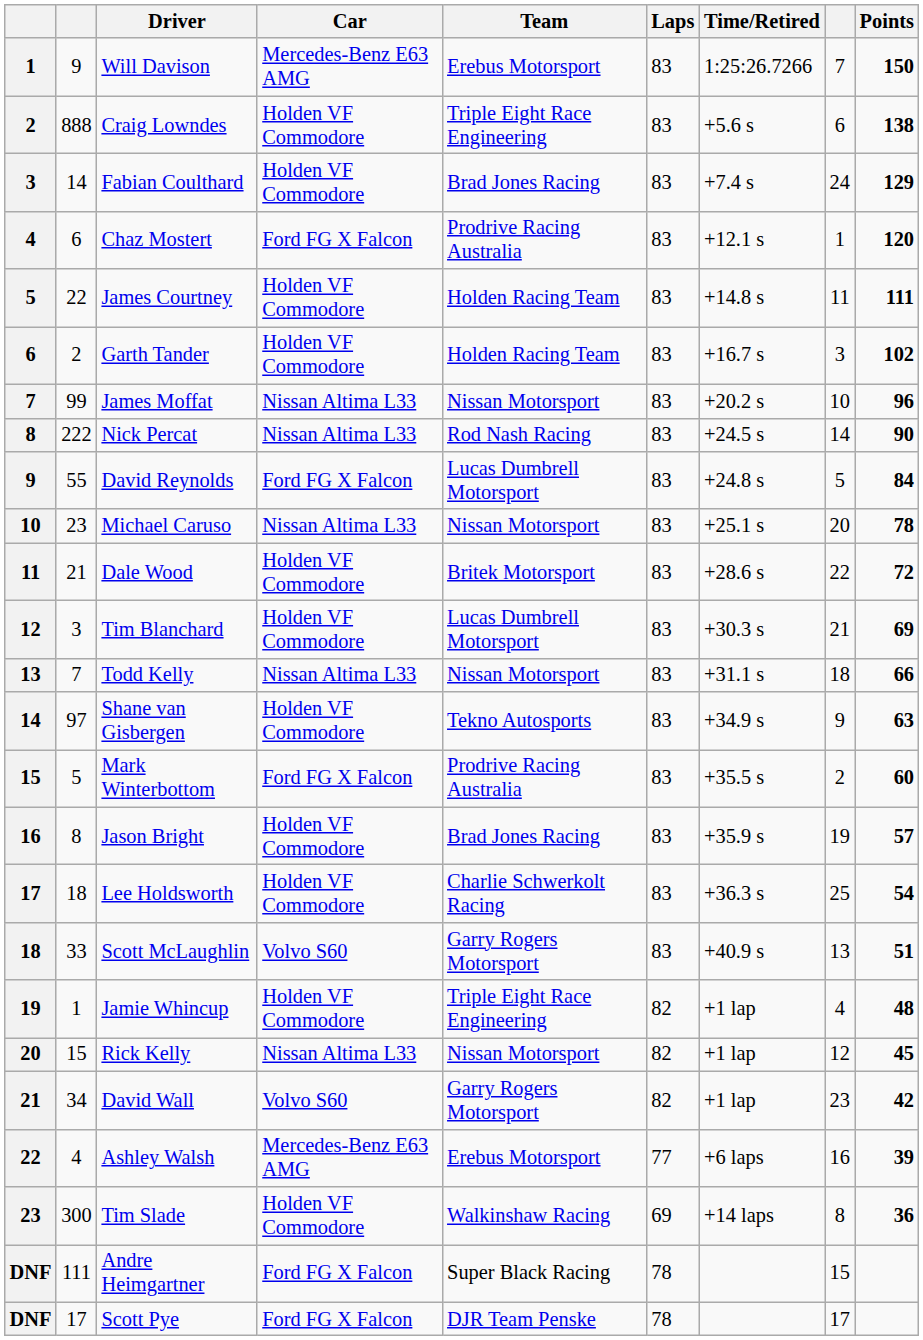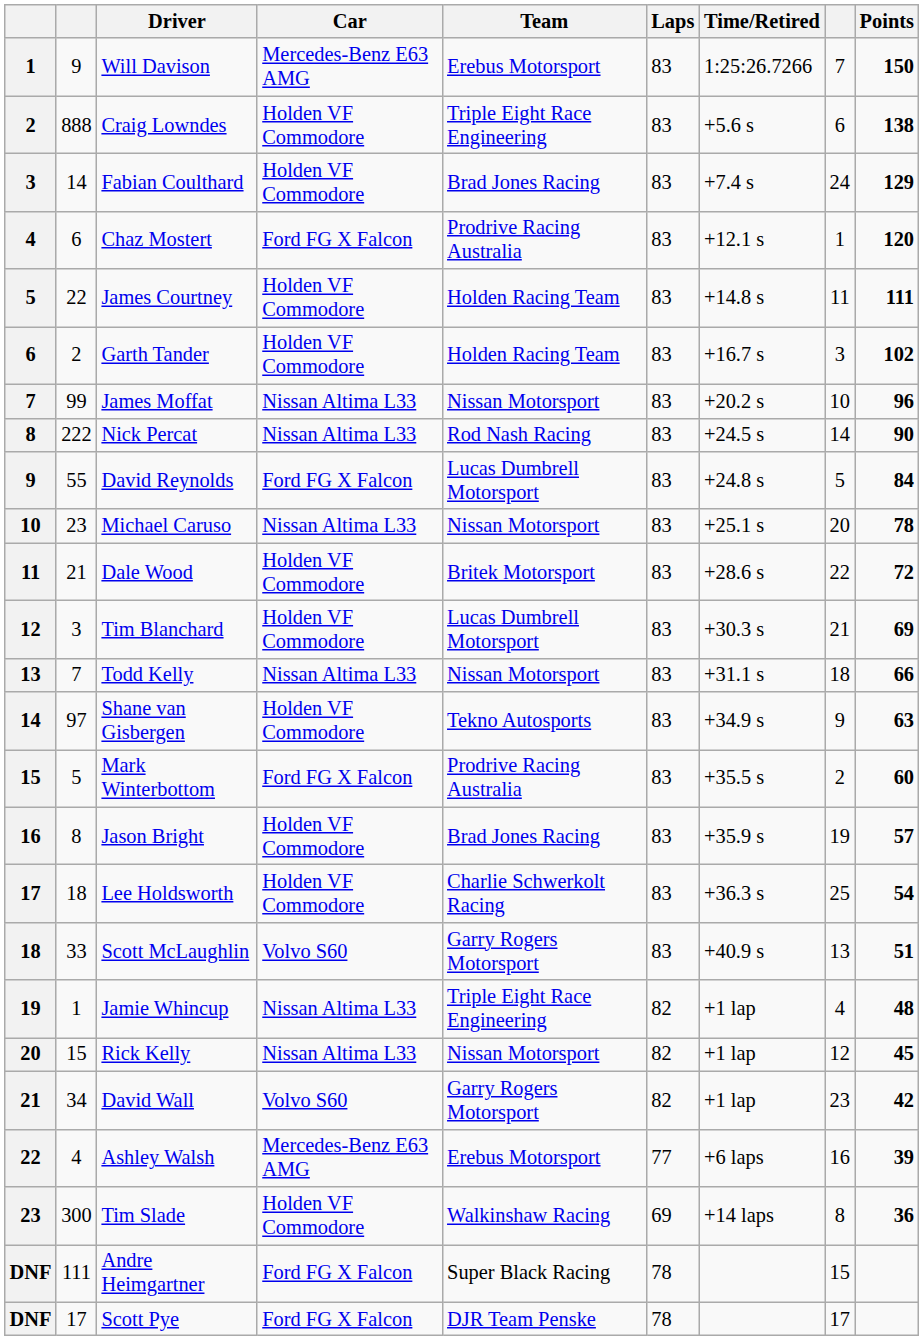 <table class="wikitable" style="font-size: 85%">
 <tr>
 <th></th>
 <th></th>
 <th>Driver</th>
 <th>Car</th>
 <th>Team</th>
 <th>Laps</th>
 <th>Time/Retired</th>
 <th></th>
 <th>Points</th>
 </tr>
 <tr>
 <th>1</th>
 <td align="center">9</td>
 <td> <a href='#'>Will Davison</a></td>
 <td><a href='#'>Mercedes-Benz E63 AMG</a></td>
 <td><a href='#'>Erebus Motorsport</a></td>
 <td>83</td>
 <td>1:25:26.7266</td>
 <td align="center">7</td>
 <td align="right"><strong>150</strong></td>
 </tr>
 <tr>
 <th>2</th>
 <td align="center">888</td>
 <td> <a href='#'>Craig Lowndes</a></td>
 <td><a href='#'>Holden VF Commodore</a></td>
 <td><a href='#'>Triple Eight Race Engineering</a></td>
 <td>83</td>
 <td>+5.6 s</td>
 <td align="center">6</td>
 <td align="right"><strong>138</strong></td>
 </tr>
 <tr>
 <th>3</th>
 <td align="center">14</td>
 <td> <a href='#'>Fabian Coulthard</a></td>
 <td><a href='#'>Holden VF Commodore</a></td>
 <td><a href='#'>Brad Jones Racing</a></td>
 <td>83</td>
 <td>+7.4 s</td>
 <td align="center">24</td>
 <td align="right"><strong>129</strong></td>
 </tr>
 <tr>
 <th>4</th>
 <td align="center">6</td>
 <td> <a href='#'>Chaz Mostert</a></td>
 <td><a href='#'>Ford FG X Falcon</a></td>
 <td><a href='#'>Prodrive Racing Australia</a></td>
 <td>83</td>
 <td>+12.1 s</td>
 <td align="center">1</td>
 <td align="right"><strong>120</strong></td>
 </tr>
 <tr>
 <th>5</th>
 <td align="center">22</td>
 <td> <a href='#'>James Courtney</a></td>
 <td><a href='#'>Holden VF Commodore</a></td>
 <td><a href='#'>Holden Racing Team</a></td>
 <td>83</td>
 <td>+14.8 s</td>
 <td align="center">11</td>
 <td align="right"><strong>111</strong></td>
 </tr>
 <tr>
 <th>6</th>
 <td align="center">2</td>
 <td> <a href='#'>Garth Tander</a></td>
 <td><a href='#'>Holden VF Commodore</a></td>
 <td><a href='#'>Holden Racing Team</a></td>
 <td>83</td>
 <td>+16.7 s</td>
 <td align="center">3</td>
 <td align="right"><strong>102</strong></td>
 </tr>
 <tr>
 <th>7</th>
 <td align="center">99</td>
 <td> <a href='#'>James Moffat</a></td>
 <td><a href='#'>Nissan Altima L33</a></td>
 <td><a href='#'>Nissan Motorsport</a></td>
 <td>83</td>
 <td>+20.2 s</td>
 <td align="center">10</td>
 <td align="right"><strong>96</strong></td>
 </tr>
 <tr>
 <th>8</th>
 <td align="center">222</td>
 <td> <a href='#'>Nick Percat</a></td>
 <td><a href='#'>Nissan Altima L33</a></td>
 <td><a href='#'>Rod Nash Racing</a></td>
 <td>83</td>
 <td>+24.5 s</td>
 <td align="center">14</td>
 <td align="right"><strong>90</strong></td>
 </tr>
 <tr>
 <th>9</th>
 <td align="center">55</td>
 <td> <a href='#'>David Reynolds</a></td>
 <td><a href='#'>Ford FG X Falcon</a></td>
 <td><a href='#'>Lucas Dumbrell Motorsport</a></td>
 <td>83</td>
 <td>+24.8 s</td>
 <td align="center">5</td>
 <td align="right"><strong>84</strong></td>
 </tr>
 <tr>
 <th>10</th>
 <td align="center">23</td>
 <td> <a href='#'>Michael Caruso</a></td>
 <td><a href='#'>Nissan Altima L33</a></td>
 <td><a href='#'>Nissan Motorsport</a></td>
 <td>83</td>
 <td>+25.1 s</td>
 <td align="center">20</td>
 <td align="right"><strong>78</strong></td>
 </tr>
 <tr>
 <th>11</th>
 <td align="center">21</td>
 <td> <a href='#'>Dale Wood</a></td>
 <td><a href='#'>Holden VF Commodore</a></td>
 <td><a href='#'>Britek Motorsport</a></td>
 <td>83</td>
 <td>+28.6 s</td>
 <td align="center">22</td>
 <td align="right"><strong>72</strong></td>
 </tr>
 <tr>
 <th>12</th>
 <td align="center">3</td>
 <td> <a href='#'>Tim Blanchard</a></td>
 <td><a href='#'>Holden VF Commodore</a></td>
 <td><a href='#'>Lucas Dumbrell Motorsport</a></td>
 <td>83</td>
 <td>+30.3 s</td>
 <td align="center">21</td>
 <td align="right"><strong>69</strong></td>
 </tr>
 <tr>
 <th>13</th>
 <td align="center">7</td>
 <td> <a href='#'>Todd Kelly</a></td>
 <td><a href='#'>Nissan Altima L33</a></td>
 <td><a href='#'>Nissan Motorsport</a></td>
 <td>83</td>
 <td>+31.1 s</td>
 <td align="center">18</td>
 <td align="right"><strong>66</strong></td>
 </tr>
 <tr>
 <th>14</th>
 <td align="center">97</td>
 <td> <a href='#'>Shane van Gisbergen</a></td>
 <td><a href='#'>Holden VF Commodore</a></td>
 <td><a href='#'>Tekno Autosports</a></td>
 <td>83</td>
 <td>+34.9 s</td>
 <td align="center">9</td>
 <td align="right"><strong>63</strong></td>
 </tr>
 <tr>
 <th>15</th>
 <td align="center">5</td>
 <td> <a href='#'>Mark Winterbottom</a></td>
 <td><a href='#'>Ford FG X Falcon</a></td>
 <td><a href='#'>Prodrive Racing Australia</a></td>
 <td>83</td>
 <td>+35.5 s</td>
 <td align="center">2</td>
 <td align="right"><strong>60</strong></td>
 </tr>
 <tr>
 <th>16</th>
 <td align="center">8</td>
 <td> <a href='#'>Jason Bright</a></td>
 <td><a href='#'>Holden VF Commodore</a></td>
 <td><a href='#'>Brad Jones Racing</a></td>
 <td>83</td>
 <td>+35.9 s</td>
 <td align="center">19</td>
 <td align="right"><strong>57</strong></td>
 </tr>
 <tr>
 <th>17</th>
 <td align="center">18</td>
 <td> <a href='#'>Lee Holdsworth</a></td>
 <td><a href='#'>Holden VF Commodore</a></td>
 <td><a href='#'>Charlie Schwerkolt Racing</a></td>
 <td>83</td>
 <td>+36.3 s</td>
 <td align="center">25</td>
 <td align="right"><strong>54</strong></td>
 </tr>
 <tr>
 <th>18</th>
 <td align="center">33</td>
 <td> <a href='#'>Scott McLaughlin</a></td>
 <td><a href='#'>Volvo S60</a></td>
 <td><a href='#'>Garry Rogers Motorsport</a></td>
 <td>83</td>
 <td>+40.9 s</td>
 <td align="center">13</td>
 <td align="right"><strong>51</strong></td>
 </tr>
 <tr>
 <th>19</th>
 <td align="center">1</td>
 <td> <a href='#'>Jamie Whincup</a></td>
-<td><a href='#'>Holden VF Commodore</a></td>
+<td><a href='#'>Nissan Altima L33</a></td>
 <td><a href='#'>Triple Eight Race Engineering</a></td>
 <td>82</td>
 <td>+1 lap</td>
 <td align="center">4</td>
 <td align="right"><strong>48</strong></td>
 </tr>
 <tr>
 <th>20</th>
 <td align="center">15</td>
 <td> <a href='#'>Rick Kelly</a></td>
 <td><a href='#'>Nissan Altima L33</a></td>
 <td><a href='#'>Nissan Motorsport</a></td>
 <td>82</td>
 <td>+1 lap</td>
 <td align="center">12</td>
 <td align="right"><strong>45</strong></td>
 </tr>
 <tr>
 <th>21</th>
 <td align="center">34</td>
 <td> <a href='#'>David Wall</a></td>
 <td><a href='#'>Volvo S60</a></td>
 <td><a href='#'>Garry Rogers Motorsport</a></td>
 <td>82</td>
 <td>+1 lap</td>
 <td align="center">23</td>
 <td align="right"><strong>42</strong></td>
 </tr>
 <tr>
 <th>22</th>
 <td align="center">4</td>
 <td> <a href='#'>Ashley Walsh</a></td>
 <td><a href='#'>Mercedes-Benz E63 AMG</a></td>
 <td><a href='#'>Erebus Motorsport</a></td>
 <td>77</td>
 <td>+6 laps</td>
 <td align="center">16</td>
 <td align="right"><strong>39</strong></td>
 </tr>
 <tr>
 <th>23</th>
 <td align="center">300</td>
 <td> <a href='#'>Tim Slade</a></td>
 <td><a href='#'>Holden VF Commodore</a></td>
 <td><a href='#'>Walkinshaw Racing</a></td>
 <td>69</td>
 <td>+14 laps</td>
 <td align="center">8</td>
 <td align="right"><strong>36</strong></td>
 </tr>
 <tr>
 <th>DNF</th>
 <td align="center">111</td>
 <td> <a href='#'>Andre Heimgartner</a></td>
 <td><a href='#'>Ford FG X Falcon</a></td>
 <td>Super Black Racing</td>
 <td>78</td>
 <td></td>
 <td align="center">15</td>
 <td></td>
 </tr>
 <tr>
 <th>DNF</th>
 <td align="center">17</td>
 <td> <a href='#'>Scott Pye</a></td>
 <td><a href='#'>Ford FG X Falcon</a></td>
 <td><a href='#'>DJR Team Penske</a></td>
 <td>78</td>
 <td></td>
 <td align="center">17</td>
 <td></td>
 </tr>
 </table>
